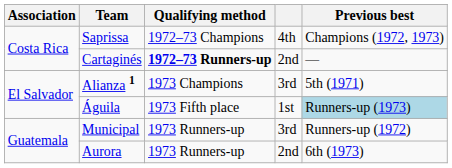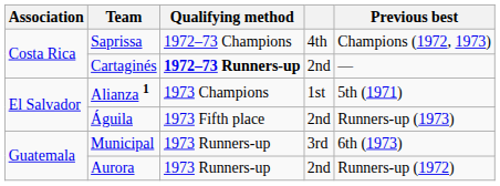 <table class="wikitable">
 <tr>
 <th>Association</th>
 <th>Team</th>
 <th>Qualifying method</th>
 <th></th>
 <th>Previous best</th>
 </tr>
 <tr>
 <td rowspan=2> <a href='#'>Costa Rica</a></td>
 <td><a href='#'>Saprissa</a></td>
 <td><a href='#'>1972–73</a> Champions</td>
 <td>4th</td>
 <td>Champions (<a href='#'>1972</a>, <a href='#'>1973</a>)</td>
 </tr>
 <tr>
 <td><a href='#'>Cartaginés</a></td>
 <td><strong><a href='#'>1972–73</a> Runners-up</strong></td>
 <td>2nd</td>
 <td>—</td>
 </tr>
 <tr>
 <td rowspan=2> <a href='#'>El Salvador</a></td>
 <td><a href='#'>Alianza</a> <sup><strong>1</strong></sup></td>
 <td><a href='#'>1973</a> Champions</td>
-<td>3rd</td>
+<td>1st</td>
 <td>5th (<a href='#'>1971</a>)</td>
 </tr>
 <tr>
 <td><a href='#'>Águila</a></td>
 <td><a href='#'>1973</a> Fifth place</td>
-<td>1st</td>
-<td style="background: lightblue;">Runners-up (<a href='#'>1973</a>)</td>
+<td>2nd</td>
+<td>Runners-up (<a href='#'>1973</a>)</td>
 </tr>
 <tr>
 <td rowspan=2> <a href='#'>Guatemala</a></td>
 <td><a href='#'>Municipal</a></td>
 <td><a href='#'>1973</a> Runners-up</td>
 <td>3rd</td>
-<td>Runners-up (<a href='#'>1972</a>)</td>
+<td>6th (<a href='#'>1973</a>)</td>
 </tr>
 <tr>
 <td><a href='#'>Aurora</a></td>
 <td><a href='#'>1973</a> Runners-up</td>
 <td>2nd</td>
-<td>6th (<a href='#'>1973</a>)</td>
+<td>Runners-up (<a href='#'>1972</a>)</td>
 </tr>
 </table>
